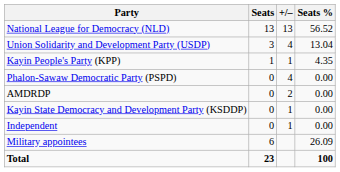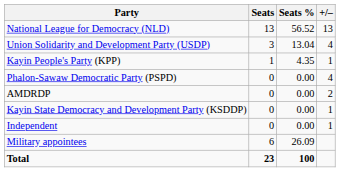 <table class=wikitable style=text-align:right>
 <tr>
 <th>Party</th>
 <th>Seats</th>
+<th>Seats %</th>
 <th>+/–</th>
-<th>Seats %</th>
 </tr>
 <tr>
 <td align=left><a href='#'>National League for Democracy (NLD)</a></td>
 <td>13</td>
+<td>56.52</td>
 <td>13</td>
-<td>56.52</td>
 </tr>
 <tr>
 <td align=left><a href='#'>Union Solidarity and Development Party (USDP)</a></td>
 <td>3</td>
+<td>13.04</td>
 <td>4</td>
-<td>13.04</td>
 </tr>
 <tr>
 <td align=left><a href='#'>Kayin People's Party</a> (KPP)</td>
 <td>1</td>
+<td>4.35</td>
 <td>1</td>
-<td>4.35</td>
 </tr>
 <tr>
 <td align=left><a href='#'>Phalon-Sawaw Democratic Party</a> (PSPD)</td>
 <td>0</td>
+<td>0.00</td>
 <td>4</td>
-<td>0.00</td>
 </tr>
 <tr>
 <td align=left>AMDRDP</td>
 <td>0</td>
+<td>0.00</td>
 <td>2</td>
-<td>0.00</td>
 </tr>
 <tr>
 <td align=left><a href='#'>Kayin State Democracy and Development Party</a> (KSDDP)</td>
 <td>0</td>
+<td>0.00</td>
 <td>1</td>
-<td>0.00</td>
 </tr>
 <tr>
 <td align=left><a href='#'>Independent</a></td>
 <td>0</td>
+<td>0.00</td>
 <td>1</td>
-<td>0.00</td>
 </tr>
 <tr>
 <td align=left><a href='#'>Military appointees</a></td>
 <td>6</td>
+<td>26.09</td>
 <td></td>
-<td>26.09</td>
 </tr>
 <tr>
 <td align=left><strong>Total</strong></td>
 <td><strong>23</strong></td>
+<td><strong>100</strong></td>
 <td></td>
-<td><strong>100</strong></td>
 </tr>
 </table>
